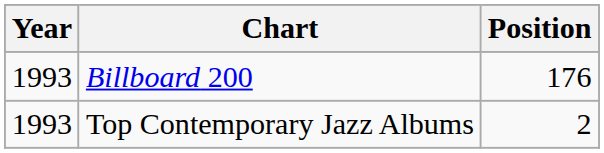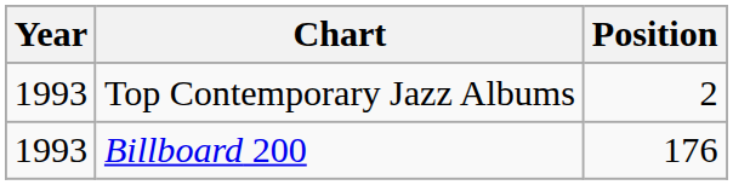 <table class="wikitable">
 <tr>
 <th>Year</th>
 <th>Chart</th>
 <th>Position</th>
 </tr>
 <tr>
 <td>1993</td>
+<td>Top Contemporary Jazz Albums</td>
+<td style="text-align:right">2</td>
+</tr>
+<tr>
+<td>1993</td>
 <td><a href='#'><em>Billboard</em> 200</a></td>
 <td style="text-align:right">176</td>
 </tr>
-<tr>
-<td>1993</td>
-<td>Top Contemporary Jazz Albums</td>
-<td style="text-align:right">2</td>
-</tr>
 </table>
